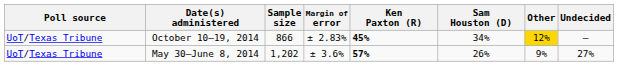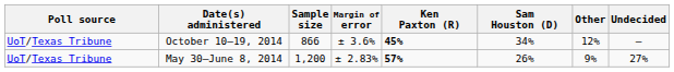 <table class="wikitable">
 <tr>
 <th style="width:190px;">Poll source</th>
 <th style="width:160px;">Date(s)<br>administered</th>
 <th class="small">Sample<br>size</th>
 <th><small>Margin of</small><br>error</th>
 <th style="width:115px;">Ken<br>Paxton (R)</th>
 <th style="width:115px;">Sam<br>Houston (D)</th>
 <th style="width:40px;">Other</th>
 <th style="width:40px;">Undecided</th>
 </tr>
 <tr>
 <td><a href='#'>UoT</a>/<a href='#'>Texas Tribune</a></td>
 <td align="center">October 10–19, 2014</td>
 <td align="center">866</td>
-<td align="center">± 2.83%</td>
+<td align="center">± 3.6%</td>
 <td><strong>45%</strong></td>
 <td align="center">34%</td>
-<td align="center" style="background: gold;">12%</td>
+<td align="center">12%</td>
 <td align="center">—</td>
 </tr>
 <tr>
 <td><a href='#'>UoT</a>/<a href='#'>Texas Tribune</a></td>
 <td align="center">May 30–June 8, 2014</td>
-<td align="center">1,202</td>
-<td align="center">± 3.6%</td>
+<td align="center">1,200</td>
+<td align="center">± 2.83%</td>
 <td><strong>57%</strong></td>
 <td align="center">26%</td>
 <td align="center">9%</td>
 <td align="center">27%</td>
 </tr>
 </table>
